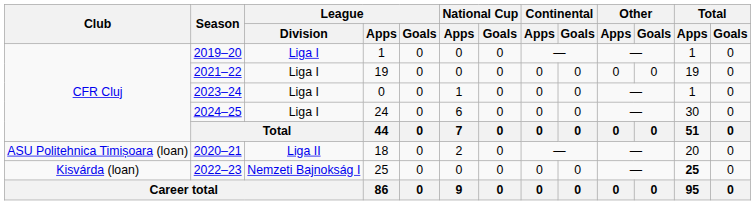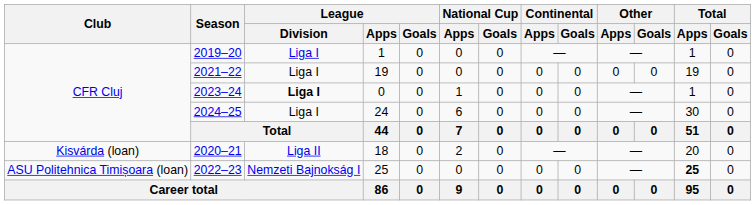 <table class=wikitable style=text-align:center>
 <tr>
 <th rowspan=2>Club</th>
 <th rowspan=2>Season</th>
 <th colspan=3>League</th>
 <th colspan=2>National Cup</th>
 <th colspan=2>Continental</th>
 <th colspan=2>Other</th>
 <th colspan=2>Total</th>
 </tr>
 <tr>
 <th>Division</th>
 <th>Apps</th>
 <th>Goals</th>
 <th>Apps</th>
 <th>Goals</th>
 <th>Apps</th>
 <th>Goals</th>
 <th>Apps</th>
 <th>Goals</th>
 <th>Apps</th>
 <th>Goals</th>
 </tr>
 <tr>
 <td rowspan="5"><a href='#'>CFR Cluj</a></td>
 <td><a href='#'>2019–20</a></td>
 <td><a href='#'>Liga I</a></td>
 <td>1</td>
 <td>0</td>
 <td>0</td>
 <td>0</td>
 <td colspan="2">—</td>
 <td colspan="2">—</td>
 <td>1</td>
 <td>0</td>
 </tr>
 <tr>
 <td><a href='#'>2021–22</a></td>
 <td>Liga I</td>
 <td>19</td>
 <td>0</td>
 <td>0</td>
 <td>0</td>
 <td>0</td>
 <td>0</td>
 <td>0</td>
 <td>0</td>
 <td>19</td>
 <td>0</td>
 </tr>
 <tr>
 <td><a href='#'>2023–24</a></td>
-<td>Liga I</td>
+<td><strong>Liga I</strong></td>
 <td>0</td>
 <td>0</td>
 <td>1</td>
 <td>0</td>
 <td>0</td>
 <td>0</td>
 <td colspan="2">—</td>
 <td>1</td>
 <td>0</td>
 </tr>
 <tr>
 <td><a href='#'>2024–25</a></td>
 <td>Liga I</td>
 <td>24</td>
 <td>0</td>
 <td>6</td>
 <td>0</td>
 <td>0</td>
 <td>0</td>
 <td colspan="2">—</td>
 <td>30</td>
 <td>0</td>
 </tr>
 <tr>
 <th colspan="2">Total</th>
 <th>44</th>
 <th>0</th>
 <th>7</th>
 <th>0</th>
 <th>0</th>
 <th>0</th>
 <th>0</th>
 <th>0</th>
 <th>51</th>
 <th>0</th>
 </tr>
 <tr>
-<td><a href='#'>ASU Politehnica Timișoara</a> (loan)</td>
+<td><a href='#'>Kisvárda</a> (loan)</td>
 <td><a href='#'>2020–21</a></td>
 <td><a href='#'>Liga II</a></td>
 <td>18</td>
 <td>0</td>
 <td>2</td>
 <td>0</td>
 <td colspan="2">—</td>
 <td colspan="2">—</td>
 <td>20</td>
 <td>0</td>
 </tr>
 <tr>
-<td><a href='#'>Kisvárda</a> (loan)</td>
+<td><a href='#'>ASU Politehnica Timișoara</a> (loan)</td>
 <td><a href='#'>2022–23</a></td>
 <td><a href='#'>Nemzeti Bajnokság I</a></td>
 <td>25</td>
 <td>0</td>
 <td>0</td>
 <td>0</td>
 <td>0</td>
 <td>0</td>
 <td colspan="2">—</td>
 <td><strong>25</strong></td>
 <td>0</td>
 </tr>
 <tr>
 <th colspan="3">Career total</th>
 <th>86</th>
 <th>0</th>
 <th>9</th>
 <th>0</th>
 <th>0</th>
 <th>0</th>
 <th>0</th>
 <th>0</th>
 <th>95</th>
 <th>0</th>
 </tr>
 </table>
